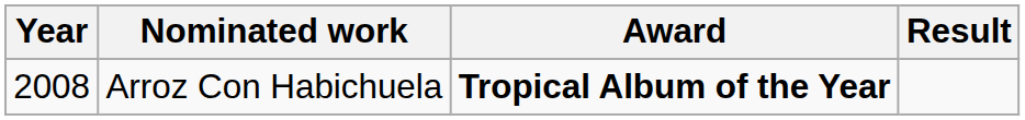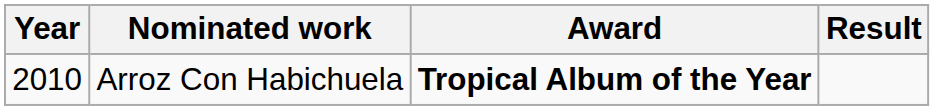 <table class="wikitable">
 <tr>
 <th>Year</th>
 <th>Nominated work</th>
 <th>Award</th>
 <th>Result</th>
 </tr>
 <tr>
-<td>2008</td>
+<td>2010</td>
 <td>Arroz Con Habichuela</td>
 <td><strong>Tropical Album of the Year</strong></td>
 <td></td>
 </tr>
 </table>
